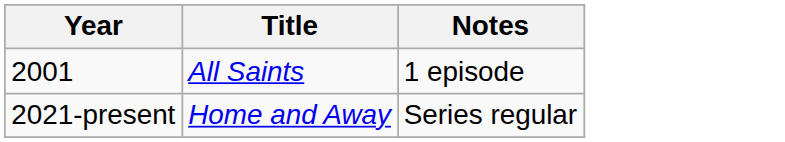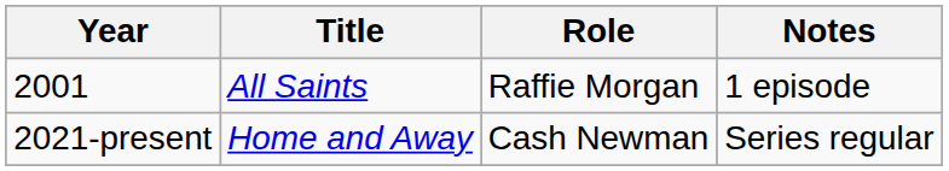 <table class="wikitable sortable plainrowheaders">
 <tr>
 <th scope="col">Year</th>
 <th scope="col">Title</th>
+<th scope="col">Role</th>
 <th scope="col" class="unsortable">Notes</th>
 </tr>
 <tr>
 <td>2001</td>
 <td><em><a href='#'>All Saints</a></em></td>
+<td>Raffie Morgan</td>
 <td>1 episode</td>
 </tr>
 <tr>
 <td>2021-present</td>
 <td><em><a href='#'>Home and Away</a></em></td>
+<td>Cash Newman</td>
 <td>Series regular</td>
 </tr>
 </table>
